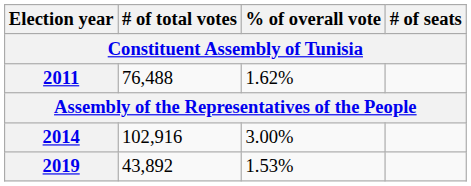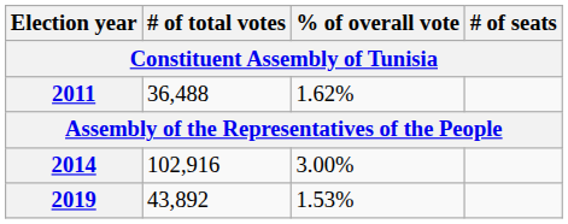 <table class="wikitable">
 <tr>
 <th>Election year</th>
 <th># of total votes</th>
 <th>% of overall vote</th>
 <th># of seats</th>
 </tr>
 <tr>
 <th colspan=4><a href='#'>Constituent Assembly of Tunisia</a></th>
 </tr>
 <tr>
 <th><a href='#'>2011</a></th>
-<td>76,488</td>
+<td>36,488</td>
 <td>1.62%</td>
 <td></td>
 </tr>
 <tr>
 <th colspan=4><a href='#'>Assembly of the Representatives of the People</a></th>
 </tr>
 <tr>
 <th><a href='#'>2014</a></th>
 <td>102,916</td>
 <td>3.00%</td>
 <td></td>
 </tr>
 <tr>
 <th><a href='#'>2019</a></th>
 <td>43,892</td>
 <td>1.53%</td>
 <td></td>
 </tr>
 </table>
